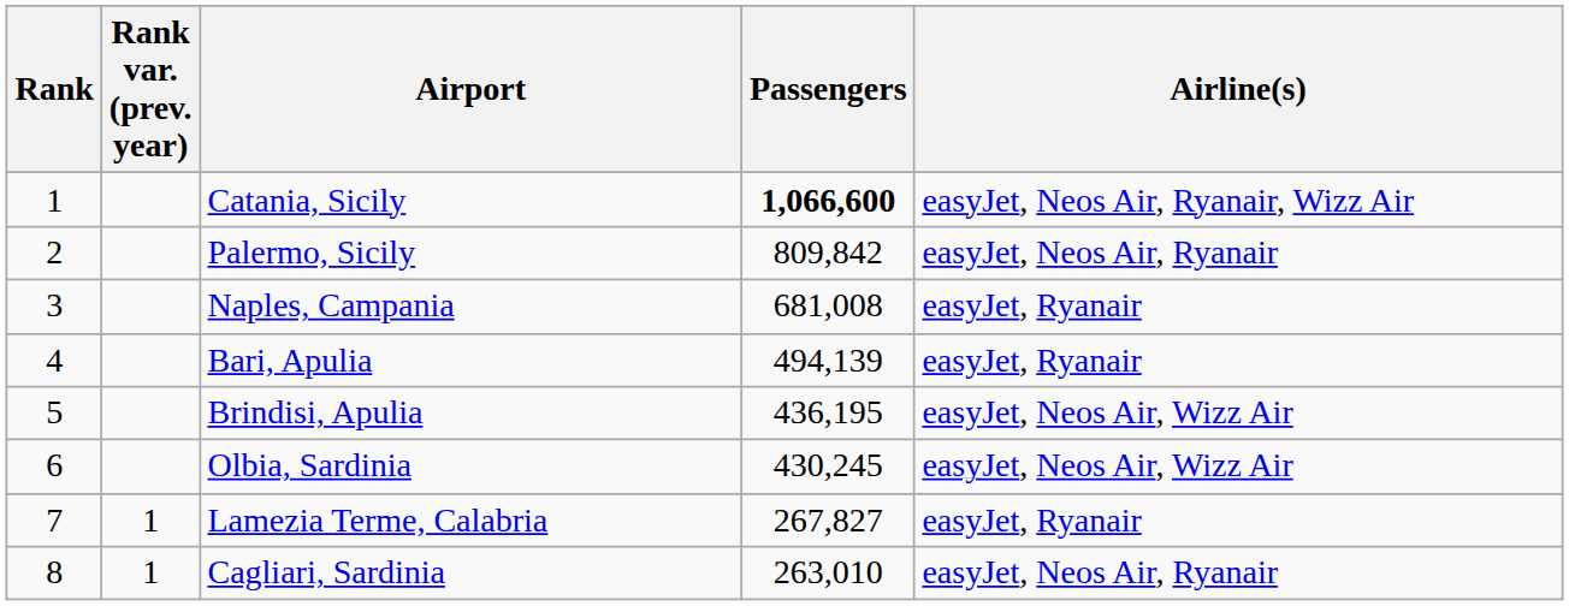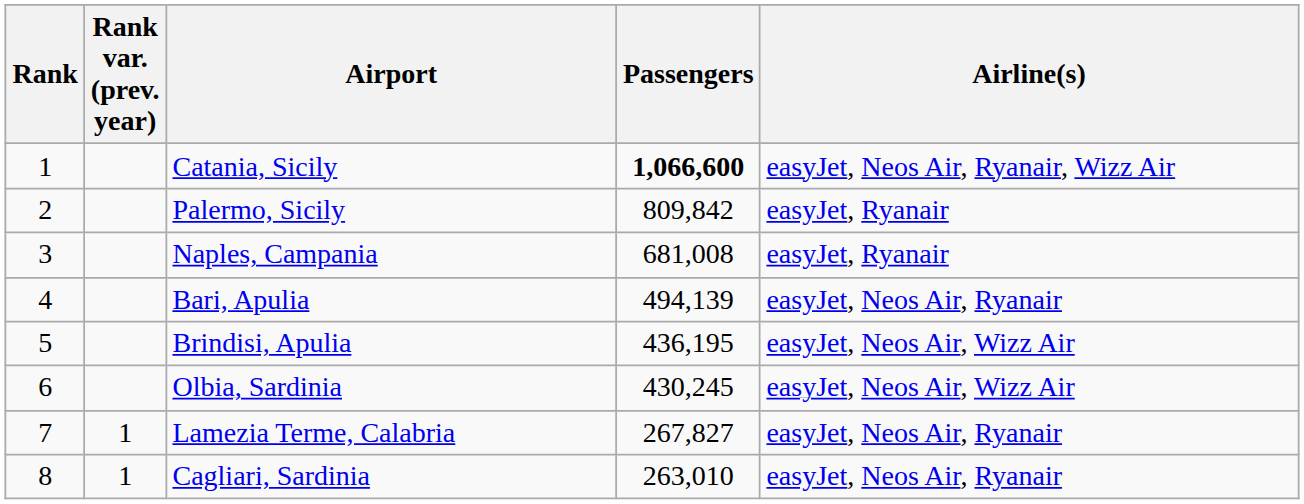 <table class="wikitable sortable" width=align= style="margin:1em auto;">
 <tr>
 <th style="width:25px;">Rank</th>
 <th style="width:25px;">Rank<br>var.<br>(prev. year)</th>
 <th style="width:250px;">Airport</th>
 <th style="width:50px;">Passengers</th>
 <th style="width:300px;">Airline(s)</th>
 </tr>
 <tr>
 <td style="text-align:center;">1</td>
 <td style="text-align:center;"></td>
 <td> <a href='#'>Catania, Sicily</a></td>
 <td style="text-align:center;"><strong> 1,066,600</strong></td>
 <td><a href='#'>easyJet</a>, <a href='#'>Neos Air</a>, <a href='#'>Ryanair</a>, <a href='#'>Wizz Air</a></td>
 </tr>
 <tr>
 <td style="text-align:center;">2</td>
 <td style="text-align:center;"></td>
 <td> <a href='#'>Palermo, Sicily</a></td>
 <td style="text-align:center;"> 809,842</td>
-<td><a href='#'>easyJet</a>, <a href='#'>Neos Air</a>, <a href='#'>Ryanair</a></td>
+<td><a href='#'>easyJet</a>, <a href='#'>Ryanair</a></td>
 </tr>
 <tr>
 <td style="text-align:center;">3</td>
 <td style="text-align:center;"></td>
 <td> <a href='#'>Naples, Campania</a></td>
 <td style="text-align:center;"> 681,008</td>
 <td><a href='#'>easyJet</a>, <a href='#'>Ryanair</a></td>
 </tr>
 <tr>
 <td style="text-align:center;">4</td>
 <td style="text-align:center;"></td>
 <td> <a href='#'>Bari, Apulia</a></td>
 <td style="text-align:center;"> 494,139</td>
-<td><a href='#'>easyJet</a>, <a href='#'>Ryanair</a></td>
+<td><a href='#'>easyJet</a>, <a href='#'>Neos Air</a>, <a href='#'>Ryanair</a></td>
 </tr>
 <tr>
 <td style="text-align:center;">5</td>
 <td style="text-align:center;"></td>
 <td> <a href='#'>Brindisi, Apulia</a></td>
 <td style="text-align:center;"> 436,195</td>
 <td><a href='#'>easyJet</a>, <a href='#'>Neos Air</a>, <a href='#'>Wizz Air</a></td>
 </tr>
 <tr>
 <td style="text-align:center;">6</td>
 <td style="text-align:center;"></td>
 <td> <a href='#'>Olbia, Sardinia</a></td>
 <td style="text-align:center;"> 430,245</td>
 <td><a href='#'>easyJet</a>, <a href='#'>Neos Air</a>, <a href='#'>Wizz Air</a></td>
 </tr>
 <tr>
 <td style="text-align:center;">7</td>
 <td style="text-align:center;"> 1</td>
 <td> <a href='#'>Lamezia Terme, Calabria</a></td>
 <td style="text-align:center;"> 267,827</td>
-<td><a href='#'>easyJet</a>, <a href='#'>Ryanair</a></td>
+<td><a href='#'>easyJet</a>, <a href='#'>Neos Air</a>, <a href='#'>Ryanair</a></td>
 </tr>
 <tr>
 <td style="text-align:center;">8</td>
 <td style="text-align:center;"> 1</td>
 <td> <a href='#'>Cagliari, Sardinia</a></td>
 <td style="text-align:center;"> 263,010</td>
 <td><a href='#'>easyJet</a>, <a href='#'>Neos Air</a>, <a href='#'>Ryanair</a></td>
 </tr>
 </table>
